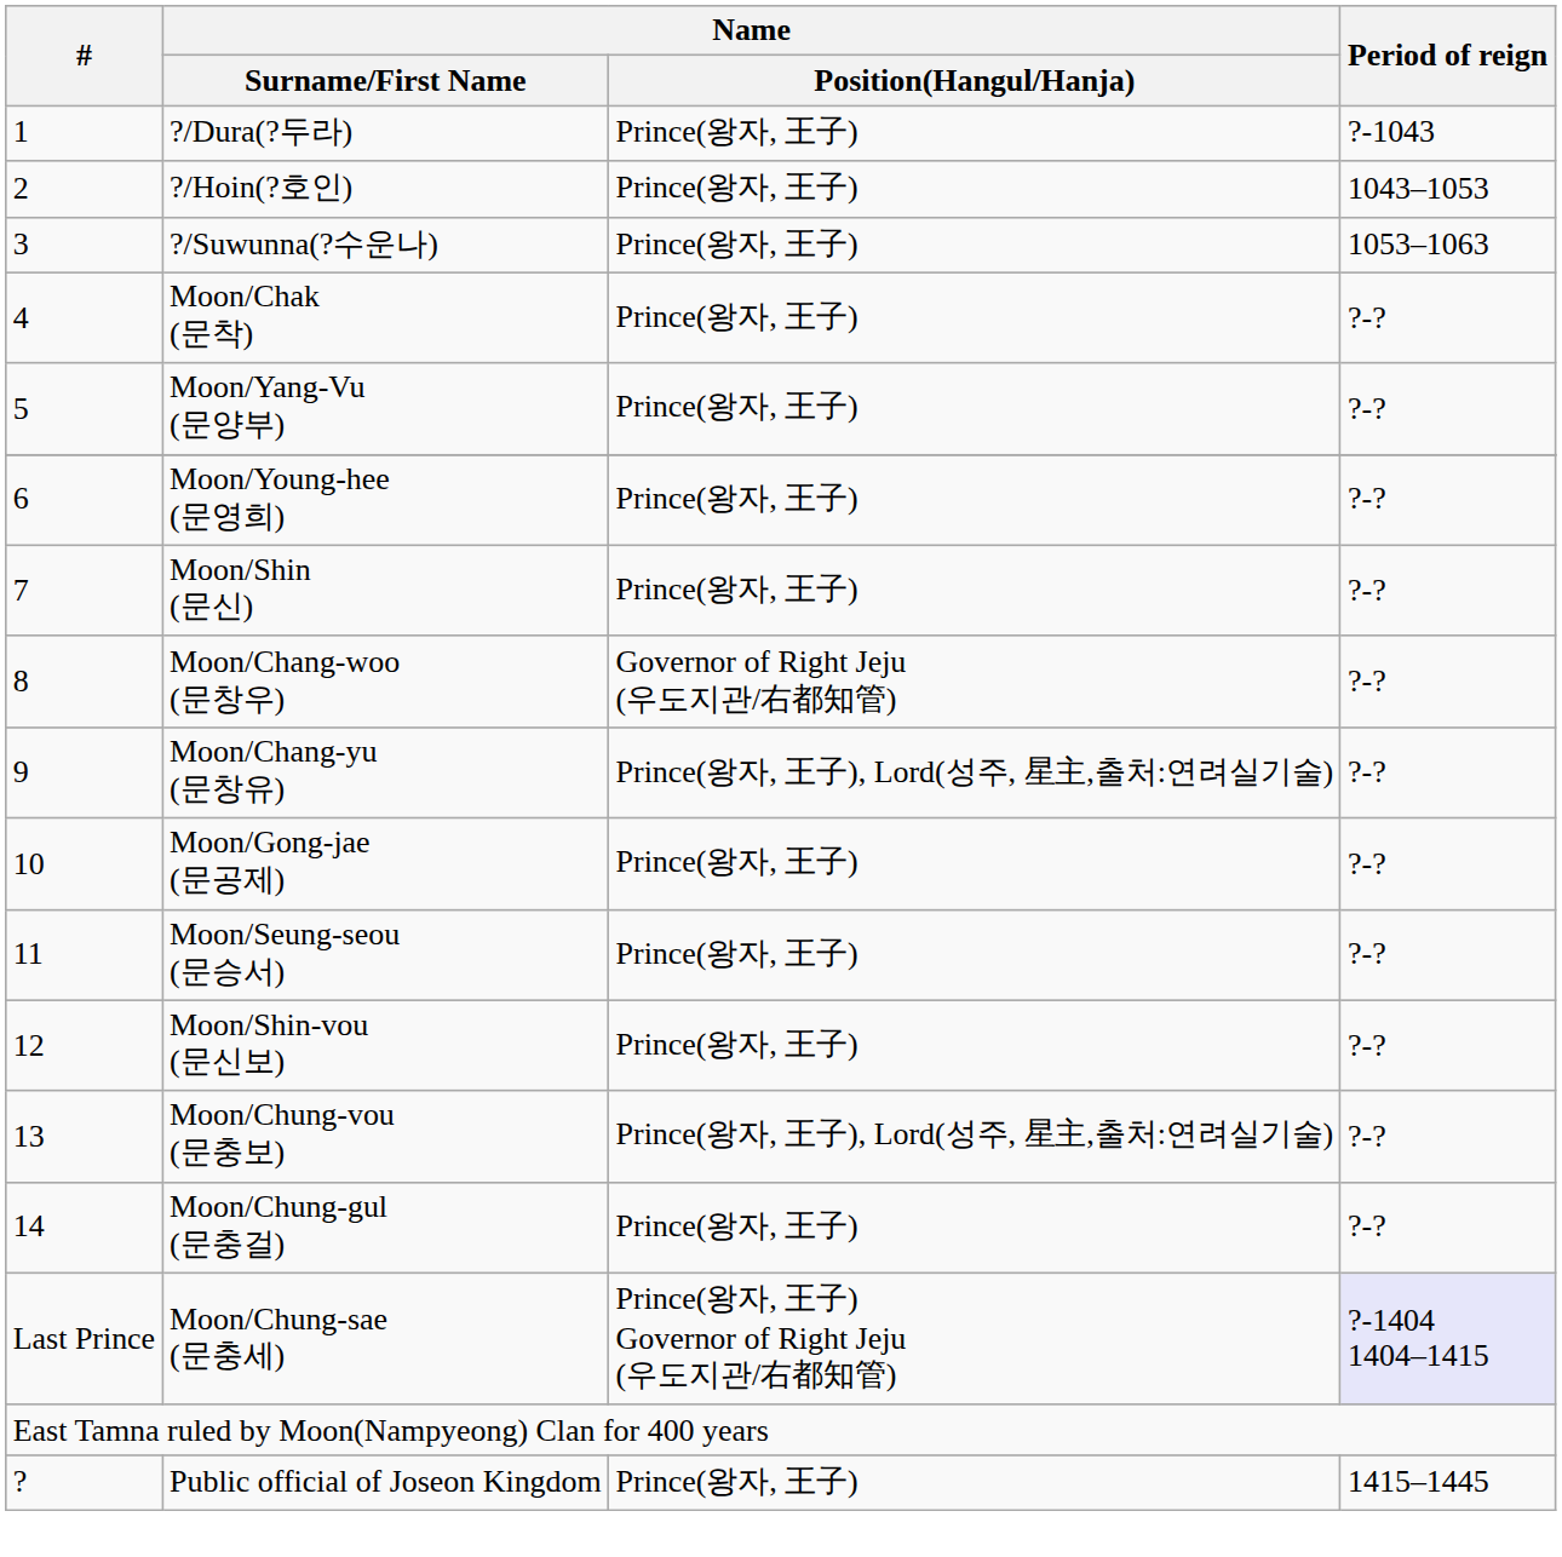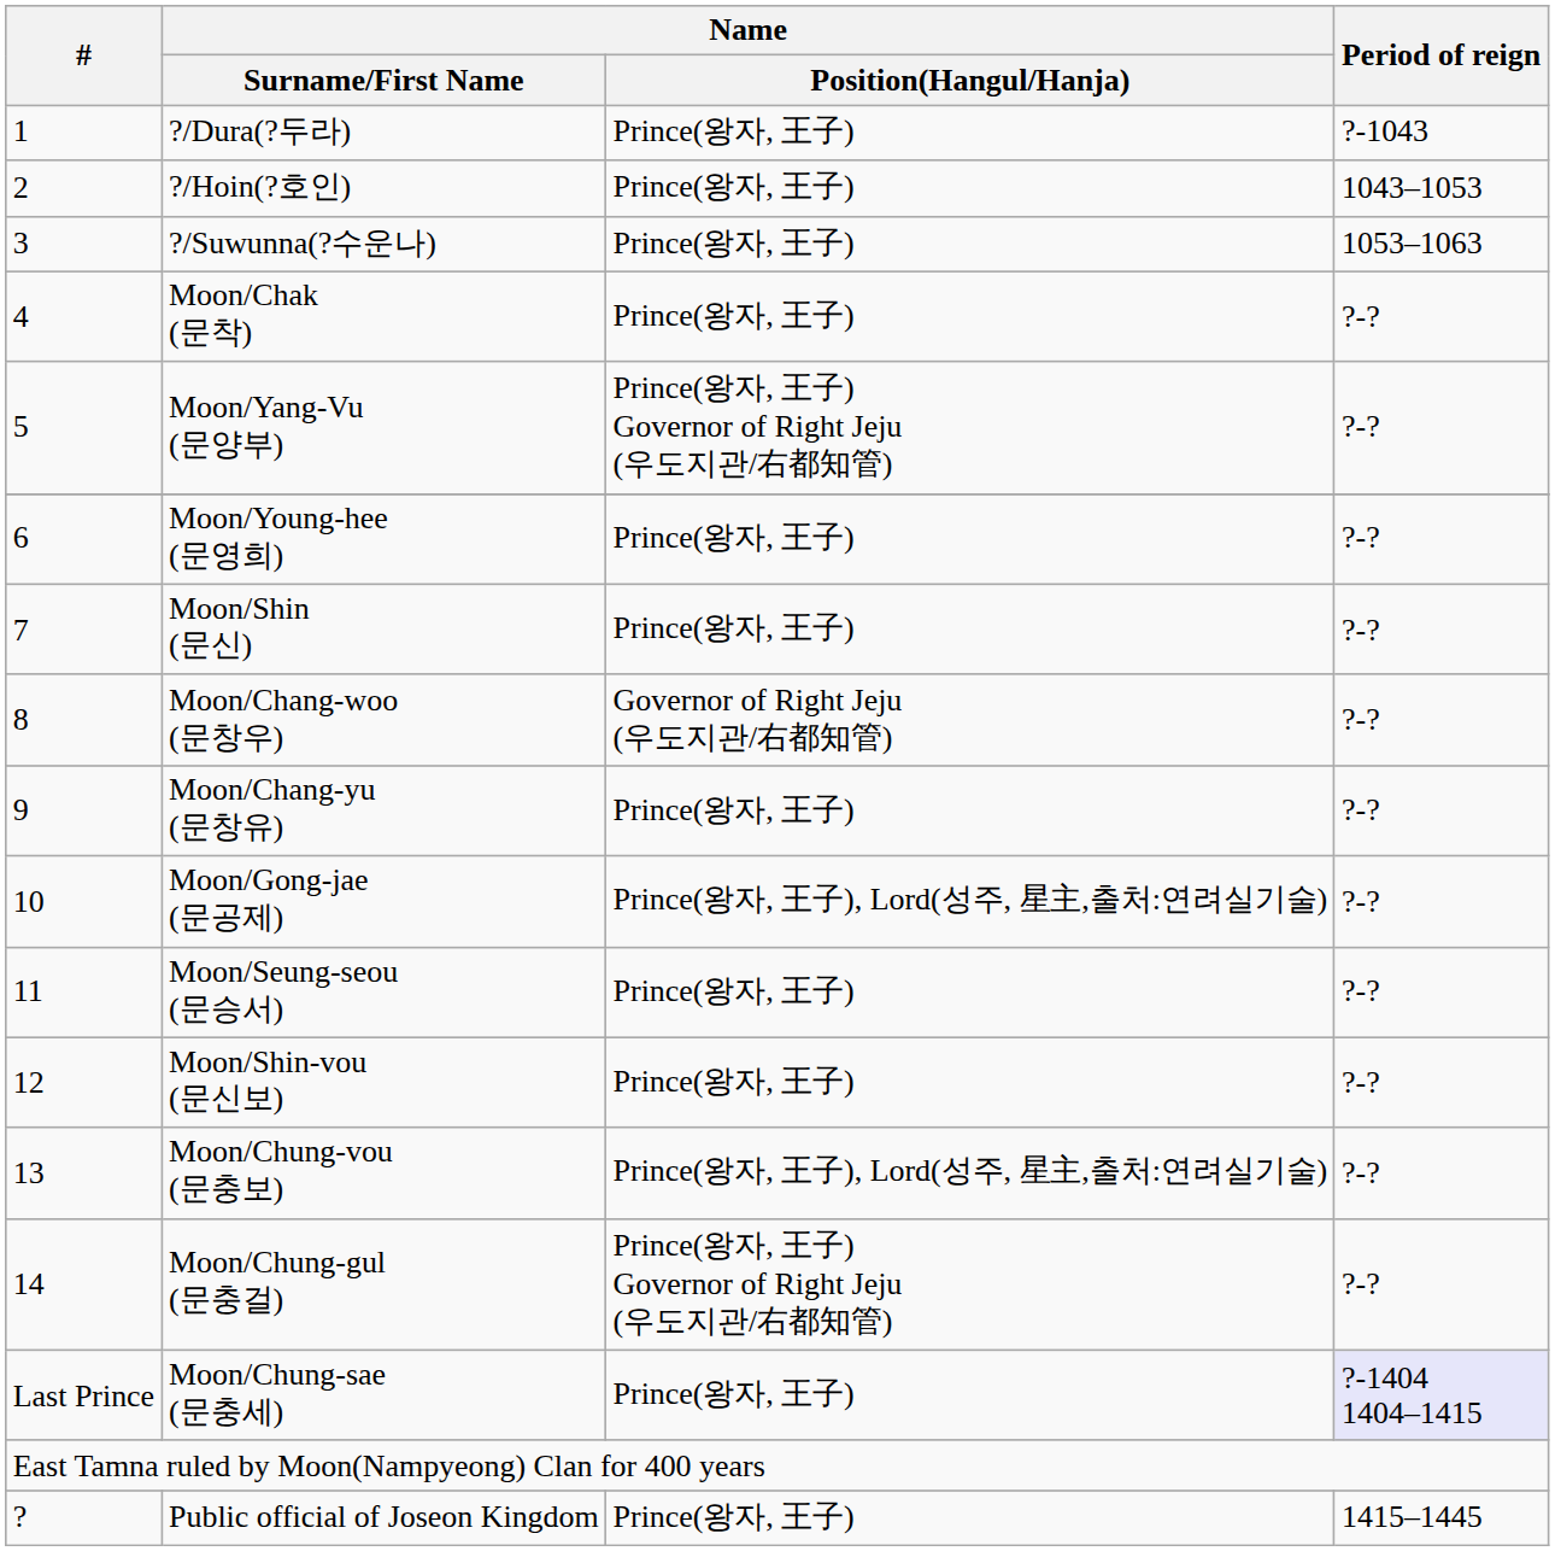 <table class="wikitable">
 <tr>
 <th rowspan="2">#</th>
 <th colspan="2">Name</th>
 <th rowspan="2">Period of reign</th>
 </tr>
 <tr>
 <th>Surname/First Name</th>
 <th>Position(Hangul/Hanja)</th>
 </tr>
 <tr>
 <td>1</td>
 <td>?/Dura(?두라)</td>
 <td>Prince(왕자, 王子)</td>
 <td>?-1043</td>
 </tr>
 <tr>
 <td>2</td>
 <td>?/Hoin(?호인)</td>
 <td>Prince(왕자, 王子)</td>
 <td>1043–1053</td>
 </tr>
 <tr>
 <td>3</td>
 <td>?/Suwunna(?수운나)</td>
 <td>Prince(왕자, 王子)</td>
 <td>1053–1063</td>
 </tr>
 <tr>
 <td>4</td>
 <td>Moon/Chak<br>(문착)</td>
 <td>Prince(왕자, 王子)</td>
 <td>?-?</td>
 </tr>
 <tr>
 <td>5</td>
 <td>Moon/Yang-Vu<br>(문양부)</td>
-<td>Prince(왕자, 王子)</td>
+<td>Prince(왕자, 王子)<br>Governor of Right Jeju<br>(우도지관/右都知管)</td>
 <td>?-?</td>
 </tr>
 <tr>
 </tr>
 <tr>
 <td>6</td>
 <td>Moon/Young-hee<br>(문영희)</td>
 <td>Prince(왕자, 王子)</td>
 <td>?-?</td>
 </tr>
 <tr>
 <td>7</td>
 <td>Moon/Shin<br>(문신)</td>
 <td>Prince(왕자, 王子)</td>
 <td>?-?</td>
 </tr>
 <tr>
 <td>8</td>
 <td>Moon/Chang-woo<br>(문창우)</td>
 <td>Governor of Right Jeju<br>(우도지관/右都知管)</td>
 <td>?-?</td>
 </tr>
 <tr>
 <td>9</td>
 <td>Moon/Chang-yu<br>(문창유)</td>
-<td>Prince(왕자, 王子), Lord(성주, 星主,출처:연려실기술)</td>
+<td>Prince(왕자, 王子)</td>
 <td>?-?</td>
 </tr>
 <tr>
 <td>10</td>
 <td>Moon/Gong-jae<br>(문공제)</td>
-<td>Prince(왕자, 王子)</td>
+<td>Prince(왕자, 王子), Lord(성주, 星主,출처:연려실기술)</td>
 <td>?-?</td>
 </tr>
 <tr>
 <td>11</td>
 <td>Moon/Seung-seou<br>(문승서)</td>
 <td>Prince(왕자, 王子)</td>
 <td>?-?</td>
 </tr>
 <tr>
 <td>12</td>
 <td>Moon/Shin-vou<br>(문신보)</td>
 <td>Prince(왕자, 王子)</td>
 <td>?-?</td>
 </tr>
 <tr>
 <td>13</td>
 <td>Moon/Chung-vou<br>(문충보)</td>
 <td>Prince(왕자, 王子), Lord(성주, 星主,출처:연려실기술)</td>
 <td>?-?</td>
 </tr>
 <tr>
 <td>14</td>
 <td>Moon/Chung-gul<br>(문충걸)</td>
-<td>Prince(왕자, 王子)</td>
+<td>Prince(왕자, 王子)<br>Governor of Right Jeju<br>(우도지관/右都知管)</td>
 <td>?-?</td>
 </tr>
 <tr>
 <td>Last Prince</td>
 <td>Moon/Chung-sae<br>(문충세)</td>
-<td>Prince(왕자, 王子)<br>Governor of Right Jeju<br>(우도지관/右都知管)</td>
+<td>Prince(왕자, 王子)</td>
 <td style="background: lavender;">?-1404<br>1404–1415</td>
 </tr>
 <tr>
 <td colspan="4">East Tamna ruled by Moon(Nampyeong) Clan for 400 years</td>
 </tr>
 <tr>
 <td>?</td>
 <td>Public official of Joseon Kingdom</td>
 <td>Prince(왕자, 王子)</td>
 <td>1415–1445</td>
 </tr>
 </table>
